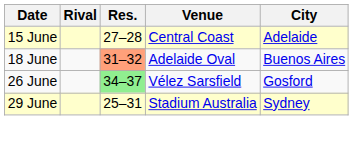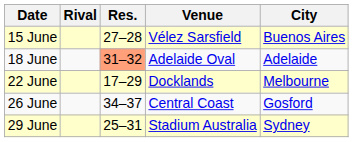 <table class=wikitable>
 <tr>
 <th>Date</th>
 <th>Rival</th>
 <th>Res.</th>
 <th>Venue</th>
 <th>City</th>
 </tr>
 <tr bgcolor=#ffffcc>
 <td>15 June</td>
 <td></td>
 <td align=center>27–28</td>
-<td><a href='#'>Central Coast</a></td>
-<td><a href='#'>Adelaide</a></td>
+<td><a href='#'>Vélez Sarsfield</a></td>
+<td><a href='#'>Buenos Aires</a></td>
 </tr>
 <tr>
 <td>18 June</td>
 <td></td>
 <td align=center style="background: lightsalmon;">31–32</td>
 <td><a href='#'>Adelaide Oval</a></td>
-<td><a href='#'>Buenos Aires</a></td>
+<td><a href='#'>Adelaide</a></td>
+</tr>
+<tr bgcolor=#ffffcc>
+<td>22 June</td>
+<td></td>
+<td align=center>17–29</td>
+<td><a href='#'>Docklands</a></td>
+<td><a href='#'>Melbourne</a></td>
 </tr>
 <tr>
 <td>26 June</td>
 <td></td>
-<td align=center style="background: lightgreen;">34–37</td>
-<td><a href='#'>Vélez Sarsfield</a></td>
+<td align=center>34–37</td>
+<td><a href='#'>Central Coast</a></td>
 <td><a href='#'>Gosford</a></td>
 </tr>
 <tr bgcolor=#ffffcc>
 <td>29 June</td>
 <td></td>
 <td align=center>25–31</td>
 <td><a href='#'>Stadium Australia</a></td>
 <td><a href='#'>Sydney</a></td>
 </tr>
 </table>
